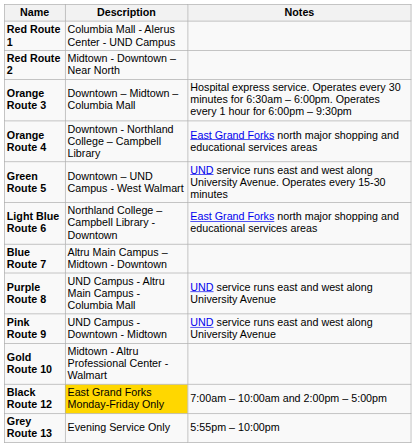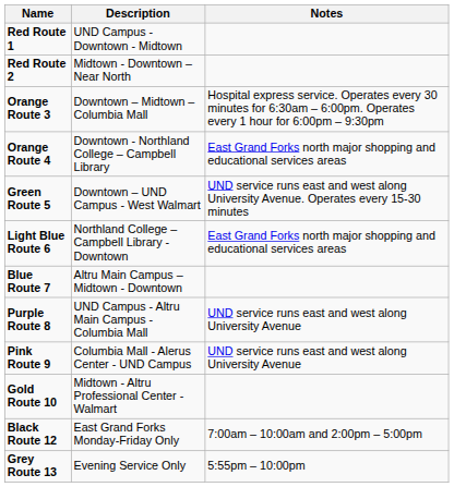 <table class="wikitable">
 <tr>
 <th>Name</th>
 <th>Description</th>
 <th>Notes</th>
 </tr>
 <tr>
 <td> <strong>Red Route 1</strong></td>
-<td>Columbia Mall - Alerus Center - UND Campus</td>
+<td>UND Campus - Downtown - Midtown</td>
 <td></td>
 </tr>
 <tr>
 <td> <strong>Red Route 2</strong></td>
 <td>Midtown - Downtown – Near North</td>
 <td></td>
 </tr>
 <tr>
 <td> <strong>Orange Route 3</strong></td>
 <td>Downtown – Midtown – Columbia Mall</td>
 <td>Hospital express service. Operates every 30 minutes for 6:30am – 6:00pm. Operates every 1 hour for 6:00pm – 9:30pm</td>
 </tr>
 <tr>
 <td> <strong>Orange Route 4</strong></td>
 <td>Downtown - Northland College – Campbell Library</td>
 <td><a href='#'>East Grand Forks</a> north major shopping and educational services areas</td>
 </tr>
 <tr>
 <td> <strong>Green Route 5</strong></td>
 <td>Downtown – UND Campus - West Walmart</td>
 <td><a href='#'>UND</a> service runs east and west along University Avenue. Operates every 15-30 minutes</td>
 </tr>
 <tr>
 <td> <strong>Light Blue Route 6</strong></td>
 <td>Northland College – Campbell Library - Downtown</td>
 <td><a href='#'>East Grand Forks</a> north major shopping and educational services areas</td>
 </tr>
 <tr>
 <td> <strong>Blue Route 7</strong></td>
 <td>Altru Main Campus – Midtown - Downtown</td>
 <td></td>
 </tr>
 <tr>
 <td> <strong>Purple Route 8</strong></td>
 <td>UND Campus - Altru Main Campus - Columbia Mall</td>
 <td><a href='#'>UND</a> service runs east and west along University Avenue</td>
 </tr>
 <tr>
 <td> <strong>Pink Route 9</strong></td>
-<td>UND Campus - Downtown - Midtown</td>
+<td>Columbia Mall - Alerus Center - UND Campus</td>
 <td><a href='#'>UND</a> service runs east and west along University Avenue</td>
 </tr>
 <tr>
 <td> <strong>Gold Route 10</strong></td>
 <td>Midtown - Altru Professional Center - Walmart</td>
 <td></td>
 </tr>
 <tr>
 <td> <strong>Black Route 12</strong></td>
-<td style="background: gold;">East Grand Forks Monday-Friday Only</td>
+<td>East Grand Forks Monday-Friday Only</td>
 <td>7:00am – 10:00am and 2:00pm – 5:00pm</td>
 </tr>
 <tr>
 <td> <strong>Grey Route 13</strong></td>
 <td>Evening Service Only</td>
 <td>5:55pm – 10:00pm</td>
 </tr>
 </table>
